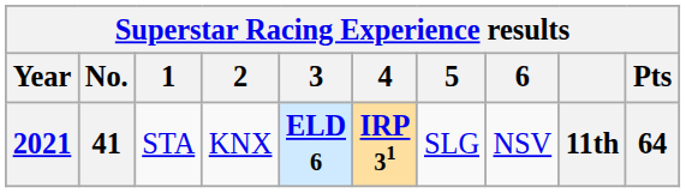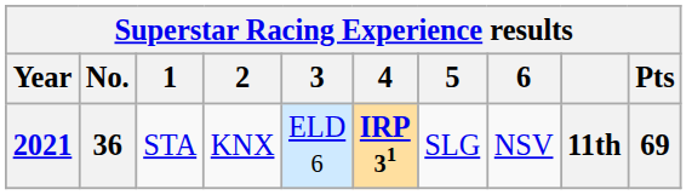 <table class="wikitable" style="text-align: center; font-size: 85%;">
 <tr>
 <th colspan=10><a href='#'>Superstar Racing Experience</a> results</th>
 </tr>
 <tr>
 <th>Year</th>
 <th>No.</th>
 <th>1</th>
 <th>2</th>
 <th>3</th>
 <th>4</th>
 <th>5</th>
 <th>6</th>
 <th></th>
 <th>Pts</th>
 </tr>
 <tr>
 <th><a href='#'>2021</a></th>
-<th>41</th>
+<th>36</th>
 <td><a href='#'>STA</a></td>
 <td><a href='#'>KNX</a></td>
-<td style="background:#CFEAFF;"><strong><a href='#'>ELD</a><br><small>6</small></strong></td>
+<td style="background:#CFEAFF;"><a href='#'>ELD</a><br><small>6</small></td>
 <td style="background:#FFDF9F;"><strong><a href='#'>IRP</a><br><small>3<sup>1</sup></small></strong></td>
 <td><a href='#'>SLG</a></td>
 <td><a href='#'>NSV</a></td>
 <th>11th</th>
-<th>64</th>
+<th>69</th>
 </tr>
 </table>
